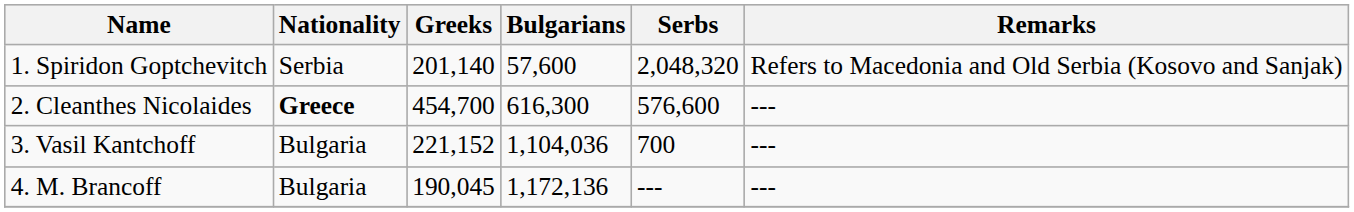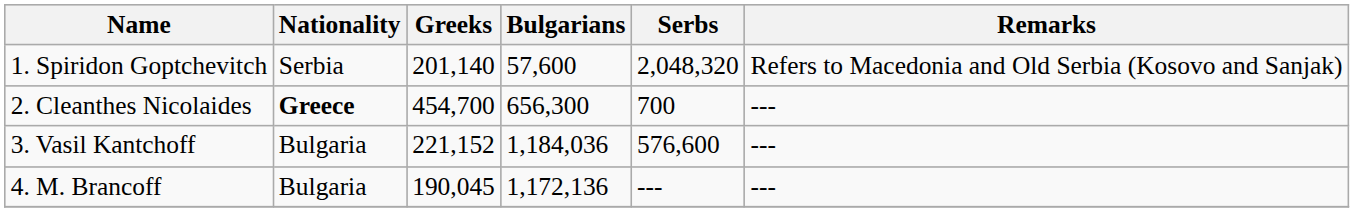 <table class="wikitable">
 <tr>
 <th>Name</th>
 <th>Nationality</th>
 <th>Greeks</th>
 <th>Bulgarians</th>
 <th>Serbs</th>
 <th>Remarks</th>
 </tr>
 <tr>
 <td>1. Spiridon Goptchevitch</td>
 <td>Serbia</td>
 <td>201,140</td>
 <td>57,600</td>
 <td>2,048,320</td>
 <td>Refers to Macedonia and Old Serbia (Kosovo and Sanjak)</td>
 </tr>
 <tr>
 <td>2. Cleanthes Nicolaides</td>
 <td><strong>Greece</strong></td>
 <td>454,700</td>
-<td>616,300</td>
-<td>576,600</td>
+<td>656,300</td>
+<td>700</td>
 <td>---</td>
 </tr>
 <tr>
 <td>3. Vasil Kantchoff</td>
 <td>Bulgaria</td>
 <td>221,152</td>
-<td>1,104,036</td>
-<td>700</td>
+<td>1,184,036</td>
+<td>576,600</td>
 <td>---</td>
 </tr>
 <tr>
 <td>4. M. Brancoff</td>
 <td>Bulgaria</td>
 <td>190,045</td>
 <td>1,172,136</td>
 <td>---</td>
 <td>---</td>
 </tr>
 <tr>
 </tr>
 </table>
